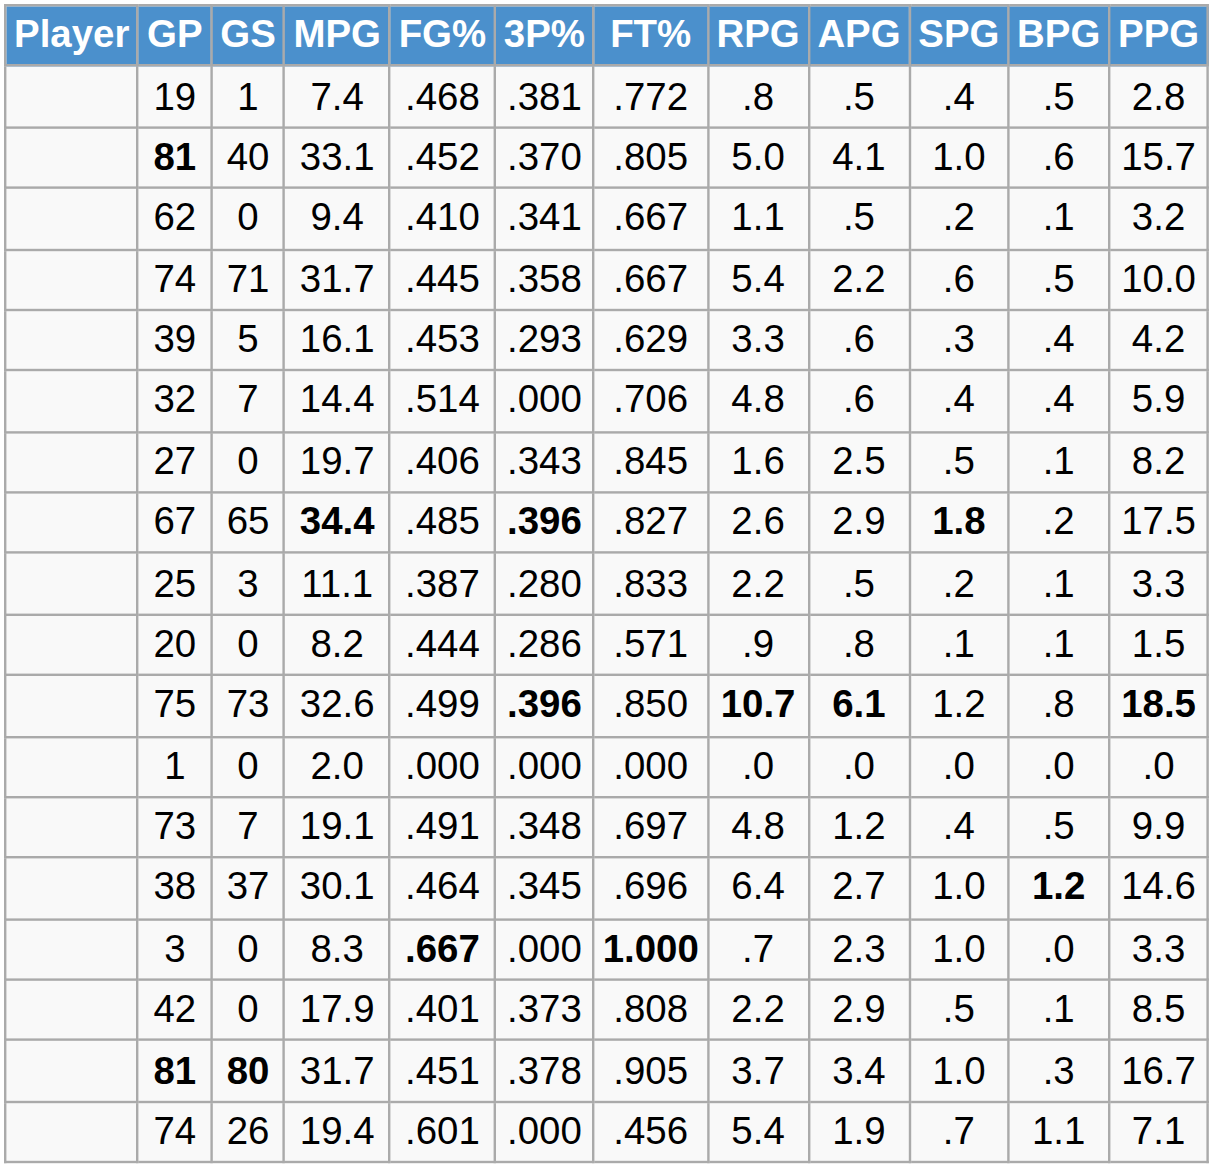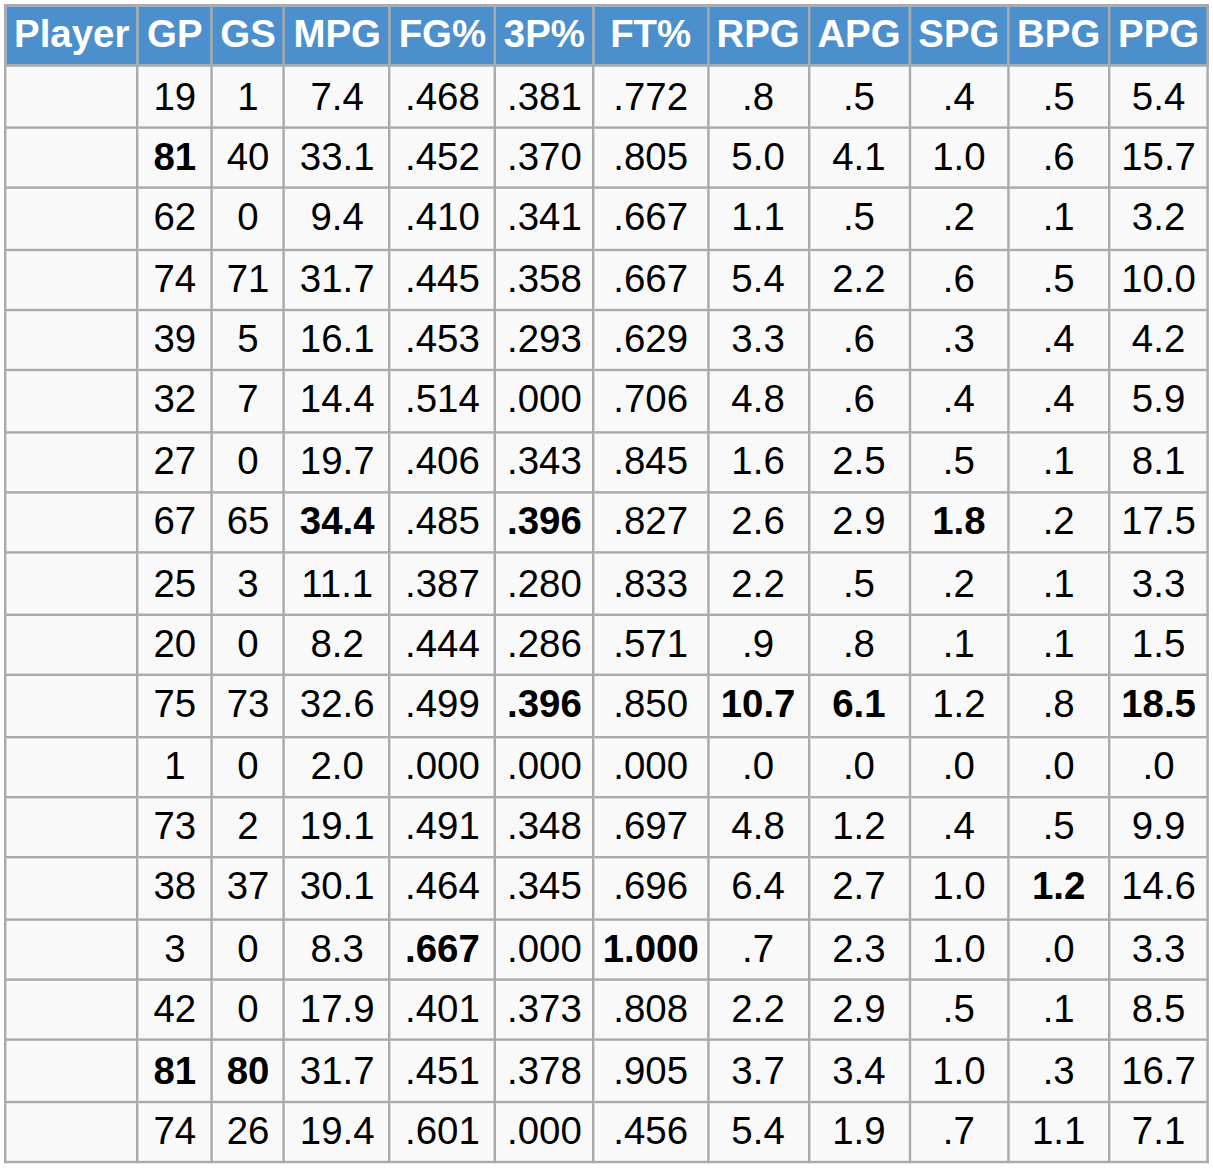 <table class="wikitable sortable" style="text-align:right;">
 <tr>
 <th style="background:#4b90cc; color:#FFFFFF">Player</th>
 <th style="background:#4b90cc; color:#FFFFFF">GP</th>
 <th style="background:#4b90cc; color:#FFFFFF">GS</th>
 <th style="background:#4b90cc; color:#FFFFFF">MPG</th>
 <th style="background:#4b90cc; color:#FFFFFF">FG%</th>
 <th style="background:#4b90cc; color:#FFFFFF">3P%</th>
 <th style="background:#4b90cc; color:#FFFFFF">FT%</th>
 <th style="background:#4b90cc; color:#FFFFFF">RPG</th>
 <th style="background:#4b90cc; color:#FFFFFF">APG</th>
 <th style="background:#4b90cc; color:#FFFFFF">SPG</th>
 <th style="background:#4b90cc; color:#FFFFFF">BPG</th>
 <th style="background:#4b90cc; color:#FFFFFF">PPG</th>
 </tr>
 <tr align="center" bgcolor="">
 <td></td>
 <td>19</td>
 <td>1</td>
 <td>7.4</td>
 <td>.468</td>
 <td>.381</td>
 <td>.772</td>
 <td>.8</td>
 <td>.5</td>
 <td>.4</td>
 <td>.5</td>
-<td>2.8</td>
+<td>5.4</td>
 </tr>
 <tr align="center" bgcolor="">
 <td></td>
 <td style=><strong>81</strong></td>
 <td>40</td>
 <td>33.1</td>
 <td>.452</td>
 <td>.370</td>
 <td>.805</td>
 <td>5.0</td>
 <td>4.1</td>
 <td>1.0</td>
 <td>.6</td>
 <td>15.7</td>
 </tr>
 <tr align="center" bgcolor="">
 <td></td>
 <td>62</td>
 <td>0</td>
 <td>9.4</td>
 <td>.410</td>
 <td>.341</td>
 <td>.667</td>
 <td>1.1</td>
 <td>.5</td>
 <td>.2</td>
 <td>.1</td>
 <td>3.2</td>
 </tr>
 <tr align="center" bgcolor="">
 <td></td>
 <td>74</td>
 <td>71</td>
 <td>31.7</td>
 <td>.445</td>
 <td>.358</td>
 <td>.667</td>
 <td>5.4</td>
 <td>2.2</td>
 <td>.6</td>
 <td>.5</td>
 <td>10.0</td>
 </tr>
 <tr align="center" bgcolor="">
 <td></td>
 <td>39</td>
 <td>5</td>
 <td>16.1</td>
 <td>.453</td>
 <td>.293</td>
 <td>.629</td>
 <td>3.3</td>
 <td>.6</td>
 <td>.3</td>
 <td>.4</td>
 <td>4.2</td>
 </tr>
 <tr align="center" bgcolor="">
 <td></td>
 <td>32</td>
 <td>7</td>
 <td>14.4</td>
 <td>.514</td>
 <td>.000</td>
 <td>.706</td>
 <td>4.8</td>
 <td>.6</td>
 <td>.4</td>
 <td>.4</td>
 <td>5.9</td>
 </tr>
 <tr align="center" bgcolor="">
 <td></td>
 <td>27</td>
 <td>0</td>
 <td>19.7</td>
 <td>.406</td>
 <td>.343</td>
 <td>.845</td>
 <td>1.6</td>
 <td>2.5</td>
 <td>.5</td>
 <td>.1</td>
-<td>8.2</td>
+<td>8.1</td>
 </tr>
 <tr align="center" bgcolor="">
 <td></td>
 <td>67</td>
 <td>65</td>
 <td style=><strong>34.4</strong></td>
 <td>.485</td>
 <td style=><strong>.396</strong></td>
 <td>.827</td>
 <td>2.6</td>
 <td>2.9</td>
 <td style=><strong>1.8</strong></td>
 <td>.2</td>
 <td>17.5</td>
 </tr>
 <tr align="center" bgcolor="">
 <td></td>
 <td>25</td>
 <td>3</td>
 <td>11.1</td>
 <td>.387</td>
 <td>.280</td>
 <td>.833</td>
 <td>2.2</td>
 <td>.5</td>
 <td>.2</td>
 <td>.1</td>
 <td>3.3</td>
 </tr>
 <tr align="center" bgcolor="">
 <td></td>
 <td>20</td>
 <td>0</td>
 <td>8.2</td>
 <td>.444</td>
 <td>.286</td>
 <td>.571</td>
 <td>.9</td>
 <td>.8</td>
 <td>.1</td>
 <td>.1</td>
 <td>1.5</td>
 </tr>
 <tr align="center" bgcolor="">
 <td></td>
 <td>75</td>
 <td>73</td>
 <td>32.6</td>
 <td>.499</td>
 <td style=><strong>.396</strong></td>
 <td>.850</td>
 <td style=><strong>10.7</strong></td>
 <td style=><strong>6.1</strong></td>
 <td>1.2</td>
 <td>.8</td>
 <td style=><strong>18.5</strong></td>
 </tr>
 <tr align="center" bgcolor="">
 <td></td>
 <td>1</td>
 <td>0</td>
 <td>2.0</td>
 <td>.000</td>
 <td>.000</td>
 <td>.000</td>
 <td>.0</td>
 <td>.0</td>
 <td>.0</td>
 <td>.0</td>
 <td>.0</td>
 </tr>
 <tr align="center" bgcolor="">
 <td></td>
 <td>73</td>
-<td>7</td>
+<td>2</td>
 <td>19.1</td>
 <td>.491</td>
 <td>.348</td>
 <td>.697</td>
 <td>4.8</td>
 <td>1.2</td>
 <td>.4</td>
 <td>.5</td>
 <td>9.9</td>
 </tr>
 <tr align="center" bgcolor="">
 <td></td>
 <td>38</td>
 <td>37</td>
 <td>30.1</td>
 <td>.464</td>
 <td>.345</td>
 <td>.696</td>
 <td>6.4</td>
 <td>2.7</td>
 <td>1.0</td>
 <td style=><strong>1.2</strong></td>
 <td>14.6</td>
 </tr>
 <tr align="center" bgcolor="">
 <td></td>
 <td>3</td>
 <td>0</td>
 <td>8.3</td>
 <td style=><strong>.667</strong></td>
 <td>.000</td>
 <td style=><strong>1.000</strong></td>
 <td>.7</td>
 <td>2.3</td>
 <td>1.0</td>
 <td>.0</td>
 <td>3.3</td>
 </tr>
 <tr align="center" bgcolor="">
 <td></td>
 <td>42</td>
 <td>0</td>
 <td>17.9</td>
 <td>.401</td>
 <td>.373</td>
 <td>.808</td>
 <td>2.2</td>
 <td>2.9</td>
 <td>.5</td>
 <td>.1</td>
 <td>8.5</td>
 </tr>
 <tr align="center" bgcolor="">
 <td></td>
 <td style=><strong>81</strong></td>
 <td style=><strong>80</strong></td>
 <td>31.7</td>
 <td>.451</td>
 <td>.378</td>
 <td>.905</td>
 <td>3.7</td>
 <td>3.4</td>
 <td>1.0</td>
 <td>.3</td>
 <td>16.7</td>
 </tr>
 <tr align="center" bgcolor="">
 <td></td>
 <td>74</td>
 <td>26</td>
 <td>19.4</td>
 <td>.601</td>
 <td>.000</td>
 <td>.456</td>
 <td>5.4</td>
 <td>1.9</td>
 <td>.7</td>
 <td>1.1</td>
 <td>7.1</td>
 </tr>
 </table>
